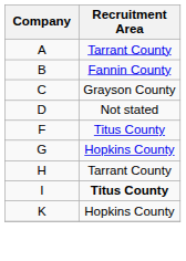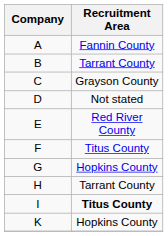 <table class="wikitable" style="text-align:center; width:25%;">
 <tr>
 <th width=8%>Company</th>
 <th width=17%>Recruitment Area</th>
 </tr>
 <tr>
 <td rowspan=1>A</td>
-<td><a href='#'>Tarrant County</a></td>
+<td><a href='#'>Fannin County</a></td>
 </tr>
 <tr>
 <td rowspan=1>B</td>
-<td><a href='#'>Fannin County</a></td>
+<td><a href='#'>Tarrant County</a></td>
 </tr>
 <tr>
 <td rowspan=1>C</td>
 <td>Grayson County</td>
 </tr>
 <tr>
 <td rowspan=1>D</td>
 <td>Not stated</td>
+</tr>
+<tr>
+<td rowspan=1>E</td>
+<td><a href='#'>Red River County</a></td>
 </tr>
 <tr>
 <td rowspan=1>F</td>
 <td><a href='#'>Titus County</a></td>
 </tr>
 <tr>
 <td rowspan=1>G</td>
 <td><a href='#'>Hopkins County</a></td>
 </tr>
 <tr>
 <td rowspan=1>H</td>
 <td>Tarrant County</td>
 </tr>
 <tr>
 <td rowspan=1>I</td>
 <td><strong>Titus County</strong></td>
 </tr>
 <tr>
 <td rowspan=1>K</td>
 <td>Hopkins County</td>
 </tr>
 <tr>
 </tr>
 </table>
